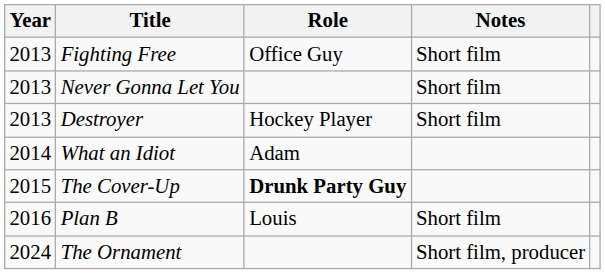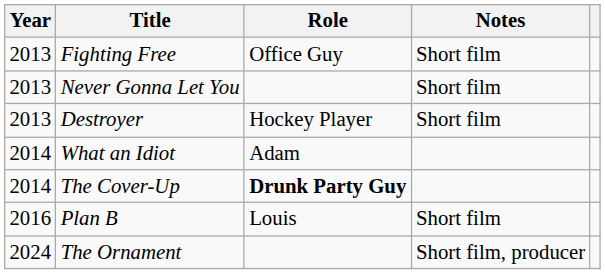 <table class="wikitable sortable">
 <tr>
 <th>Year</th>
 <th>Title</th>
 <th>Role</th>
 <th>Notes</th>
 <th></th>
 </tr>
 <tr>
 <td>2013</td>
 <td><em>Fighting Free</em></td>
 <td>Office Guy</td>
 <td>Short film</td>
 <td></td>
 </tr>
 <tr>
 <td>2013</td>
 <td><em>Never Gonna Let You</em></td>
 <td></td>
 <td>Short film</td>
 <td></td>
 </tr>
 <tr>
 <td>2013</td>
 <td><em>Destroyer</em></td>
 <td>Hockey Player</td>
 <td>Short film</td>
 <td></td>
 </tr>
 <tr>
 <td>2014</td>
 <td><em>What an Idiot</em></td>
 <td>Adam</td>
 <td></td>
 <td></td>
 </tr>
 <tr>
-<td>2015</td>
+<td>2014</td>
 <td><em>The Cover-Up</em></td>
 <td><strong>Drunk Party Guy</strong></td>
 <td></td>
 <td></td>
 </tr>
 <tr>
 <td>2016</td>
 <td><em>Plan B</em></td>
 <td>Louis</td>
 <td>Short film</td>
 <td></td>
 </tr>
 <tr>
 <td>2024</td>
 <td><em>The Ornament</em></td>
 <td></td>
 <td>Short film, producer</td>
 <td></td>
 </tr>
 </table>
